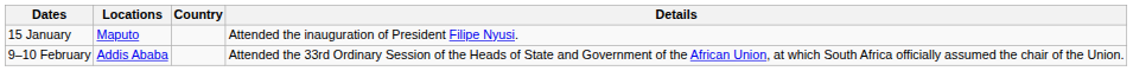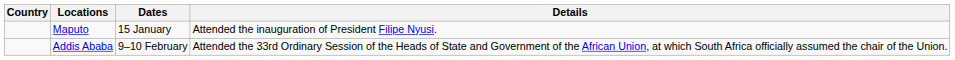 <table class="wikitable sortable">
 <tr>
+<th>Country</th>
+<th>Locations</th>
 <th>Dates</th>
-<th>Locations</th>
-<th>Country</th>
 <th>Details</th>
 </tr>
 <tr>
+<td></td>
+<td><a href='#'>Maputo</a></td>
 <td>15 January</td>
-<td><a href='#'>Maputo</a></td>
-<td></td>
 <td>Attended the inauguration of President <a href='#'>Filipe Nyusi</a>.</td>
 </tr>
 <tr>
+<td></td>
+<td><a href='#'>Addis Ababa</a></td>
 <td>9–10 February</td>
-<td><a href='#'>Addis Ababa</a></td>
-<td></td>
 <td>Attended the 33rd Ordinary Session of the Heads of State and Government of the <a href='#'>African Union</a>, at which South Africa officially assumed the chair of the Union.</td>
 </tr>
 </table>
